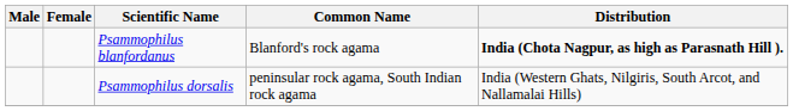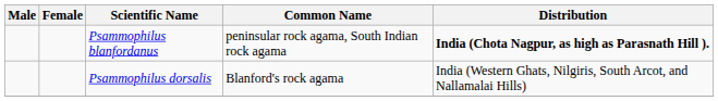 <table class="wikitable">
 <tr>
 <th>Male</th>
 <th>Female</th>
 <th>Scientific Name</th>
 <th>Common Name</th>
 <th>Distribution</th>
 </tr>
 <tr>
 <td></td>
 <td></td>
 <td><em><a href='#'>Psammophilus blanfordanus</a></em> </td>
-<td>Blanford's rock agama</td>
+<td>peninsular rock agama, South Indian rock agama</td>
 <td><strong>India (Chota Nagpur, as high as Parasnath Hill ).</strong></td>
 </tr>
 <tr>
 <td></td>
 <td></td>
 <td><em><a href='#'>Psammophilus dorsalis</a></em> </td>
-<td>peninsular rock agama, South Indian rock agama</td>
+<td>Blanford's rock agama</td>
 <td>India (Western Ghats, Nilgiris, South Arcot, and Nallamalai Hills)</td>
 </tr>
 <tr>
 </tr>
 </table>
